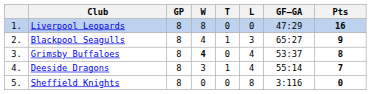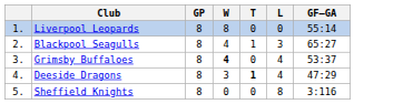 <table class="wikitable">
 <tr>
 <th width="30"></th>
 <th width="200">Club</th>
 <th width="30">GP</th>
 <th width="30">W</th>
 <th width="30">T</th>
 <th width="30">L</th>
 <th width="70">GF–GA</th>
-<th width="70">Pts</th>
 </tr>
 <tr bgcolor="#BCD2EE" align="center">
 <td>1.</td>
 <td align="left"><a href='#'>Liverpool Leopards</a></td>
 <td>8</td>
 <td>8</td>
 <td>0</td>
 <td>0</td>
-<td>47:29</td>
-<td><strong>16</strong></td>
+<td>55:14</td>
 </tr>
 <tr bgcolor="#FFFFFF" align="center">
 <td>2.</td>
 <td align="left"><a href='#'>Blackpool Seagulls</a></td>
 <td>8</td>
 <td>4</td>
 <td>1</td>
 <td>3</td>
 <td>65:27</td>
-<td><strong>9</strong></td>
 </tr>
 <tr bgcolor="#FFFFFF" align="center">
 <td>3.</td>
 <td align="left"><a href='#'>Grimsby Buffaloes</a></td>
 <td>8</td>
 <td><strong>4</strong></td>
 <td>0</td>
 <td>4</td>
 <td>53:37</td>
-<td><strong>8</strong></td>
 </tr>
 <tr bgcolor="#FFFFFF" align="center">
 <td>4.</td>
 <td align="left"><a href='#'>Deeside Dragons</a></td>
 <td>8</td>
 <td>3</td>
-<td>1</td>
+<td><strong>1</strong></td>
 <td>4</td>
-<td>55:14</td>
-<td><strong>7</strong></td>
+<td>47:29</td>
 </tr>
 <tr bgcolor="#FFFFFF" align="center">
 <td>5.</td>
 <td align="left"><a href='#'>Sheffield Knights</a></td>
 <td>8</td>
 <td>0</td>
 <td>0</td>
 <td>8</td>
 <td>3:116</td>
-<td><strong>0</strong></td>
 </tr>
 </table>
